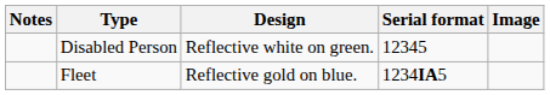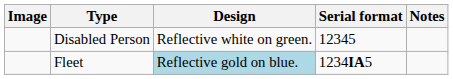 <table class="wikitable">
 <tr>
-<th>Notes</th>
+<th>Image</th>
 <th>Type</th>
 <th>Design</th>
 <th>Serial format</th>
-<th>Image</th>
+<th>Notes</th>
 </tr>
 <tr>
 <td></td>
 <td>Disabled Person</td>
 <td>Reflective white on green.</td>
 <td>12345</td>
 <td></td>
 </tr>
 <tr>
 <td></td>
 <td>Fleet</td>
-<td>Reflective gold on blue.</td>
+<td style="background: lightblue;">Reflective gold on blue.</td>
 <td>1234<strong>IA</strong>5</td>
 <td></td>
 </tr>
 </table>
